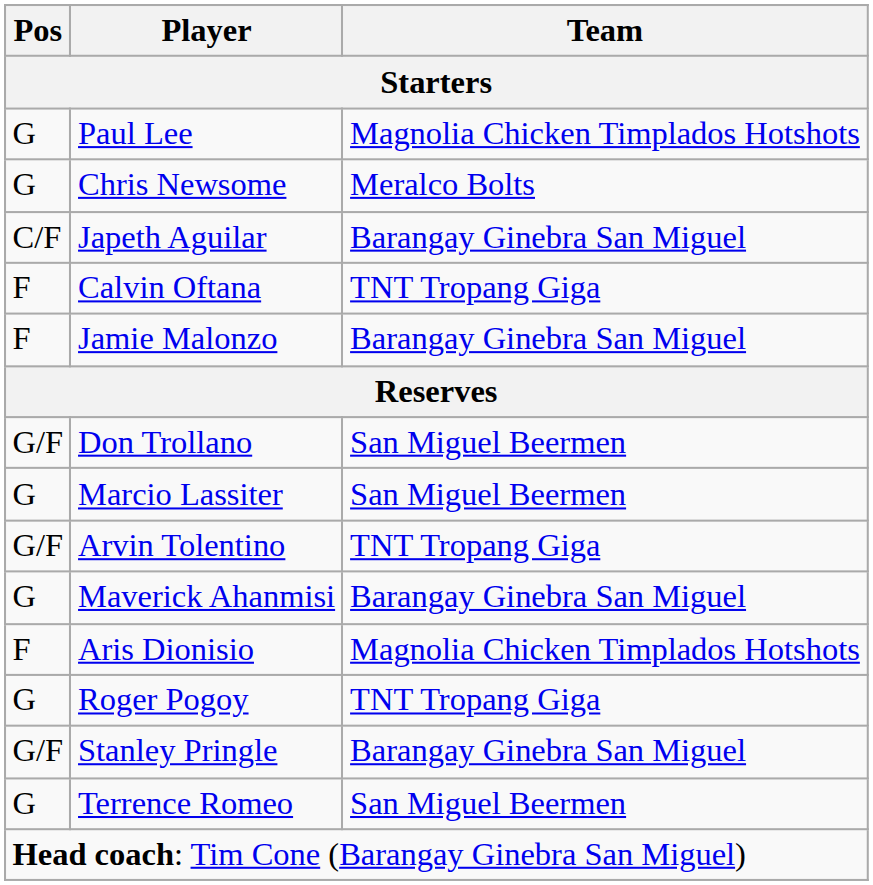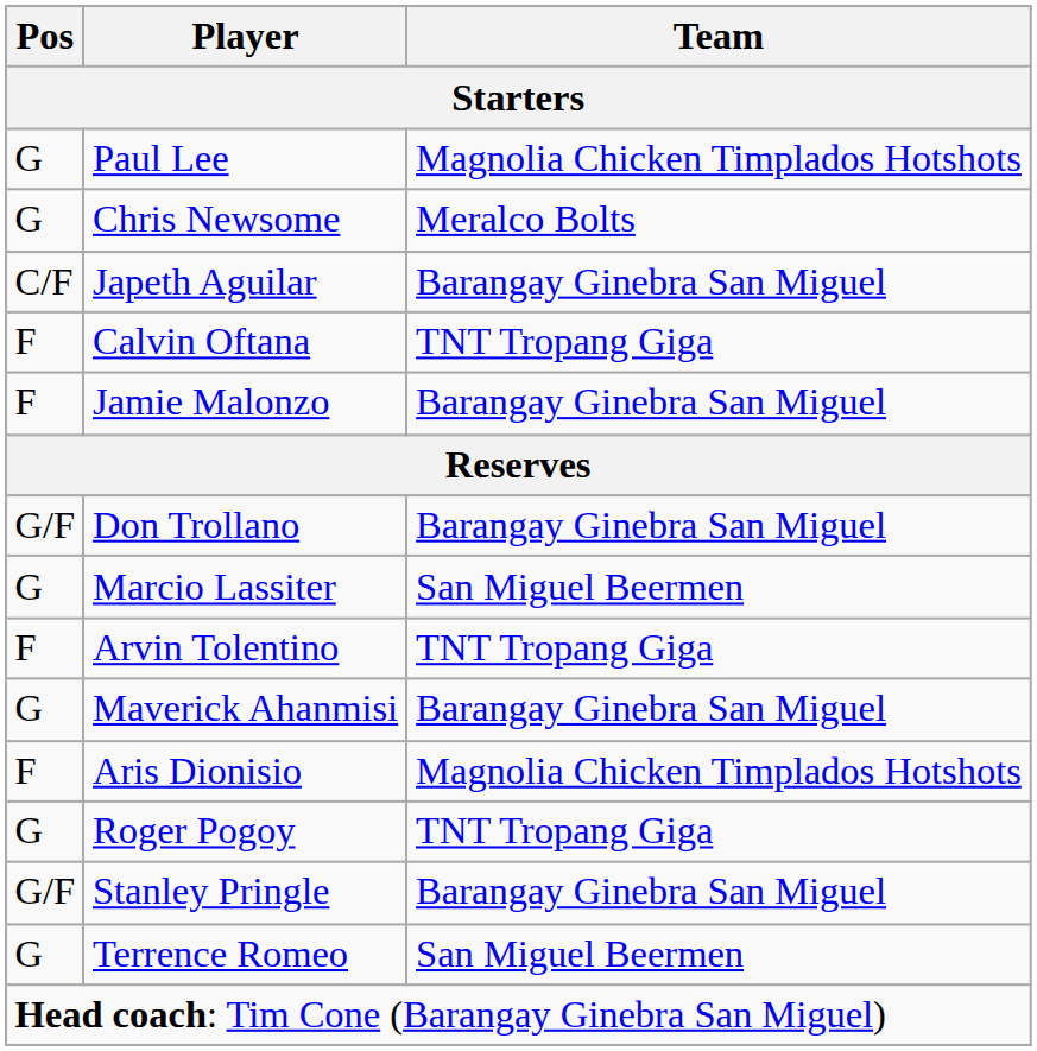 <table class="wikitable">
 <tr>
 <th>Pos</th>
 <th>Player</th>
 <th>Team</th>
 </tr>
 <tr>
 <th scope="col" colspan="4">Starters</th>
 </tr>
 <tr>
 <td>G</td>
 <td><a href='#'>Paul Lee</a></td>
 <td><a href='#'>Magnolia Chicken Timplados Hotshots</a></td>
 </tr>
 <tr>
 <td>G</td>
 <td><a href='#'>Chris Newsome</a></td>
 <td><a href='#'>Meralco Bolts</a></td>
 </tr>
 <tr>
 <td>C/F</td>
 <td><a href='#'>Japeth Aguilar</a></td>
 <td><a href='#'>Barangay Ginebra San Miguel</a></td>
 </tr>
 <tr>
 <td>F</td>
 <td><a href='#'>Calvin Oftana</a></td>
 <td><a href='#'>TNT Tropang Giga</a></td>
 </tr>
 <tr>
 <td>F</td>
 <td><a href='#'>Jamie Malonzo</a></td>
 <td><a href='#'>Barangay Ginebra San Miguel</a></td>
 </tr>
 <tr>
 <th scope="col" colspan="4">Reserves</th>
 </tr>
 <tr>
 <td>G/F</td>
 <td><a href='#'>Don Trollano</a></td>
-<td><a href='#'>San Miguel Beermen</a></td>
+<td><a href='#'>Barangay Ginebra San Miguel</a></td>
 </tr>
 <tr>
 <td>G</td>
 <td><a href='#'>Marcio Lassiter</a></td>
 <td><a href='#'>San Miguel Beermen</a></td>
 </tr>
 <tr>
-<td>G/F</td>
+<td>F</td>
 <td><a href='#'>Arvin Tolentino</a></td>
 <td><a href='#'>TNT Tropang Giga</a></td>
 </tr>
 <tr>
 <td>G</td>
 <td><a href='#'>Maverick Ahanmisi</a></td>
 <td><a href='#'>Barangay Ginebra San Miguel</a></td>
 </tr>
 <tr>
 <td>F</td>
 <td><a href='#'>Aris Dionisio</a></td>
 <td><a href='#'>Magnolia Chicken Timplados Hotshots</a></td>
 </tr>
 <tr>
 <td>G</td>
 <td><a href='#'>Roger Pogoy</a></td>
 <td><a href='#'>TNT Tropang Giga</a></td>
 </tr>
 <tr>
 <td>G/F</td>
 <td><a href='#'>Stanley Pringle</a></td>
 <td><a href='#'>Barangay Ginebra San Miguel</a></td>
 </tr>
 <tr>
 <td>G</td>
 <td><a href='#'>Terrence Romeo</a></td>
 <td><a href='#'>San Miguel Beermen</a></td>
 </tr>
 <tr>
 <td colspan="3"><strong>Head coach</strong>: <a href='#'>Tim Cone</a> (<a href='#'>Barangay Ginebra San Miguel</a>)</td>
 </tr>
 </table>
